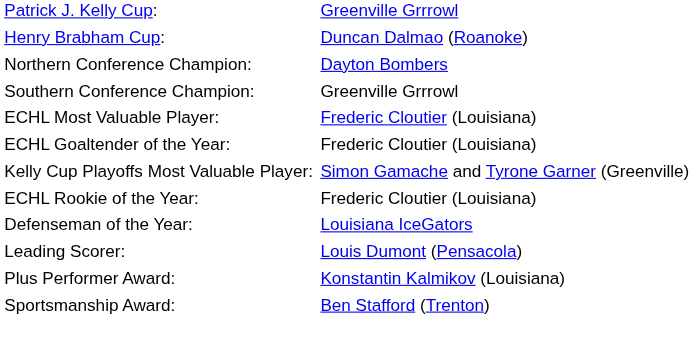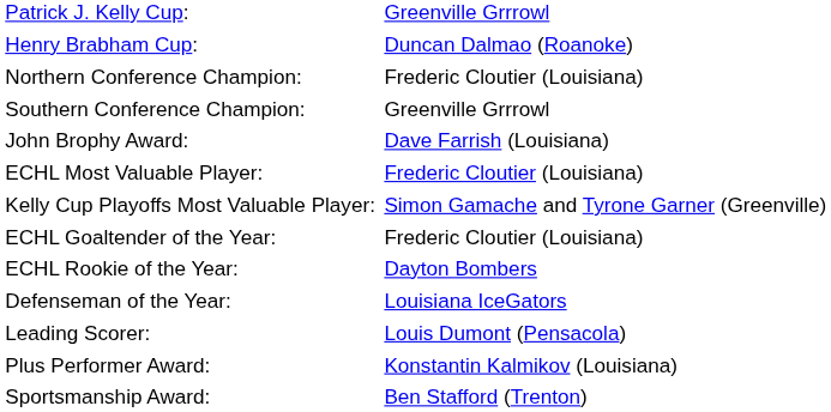 <table cellpadding="3" cellspacing="1">
 <tr>
 <td><a href='#'>Patrick J. Kelly Cup</a>:</td>
 <td><a href='#'>Greenville Grrrowl</a></td>
 </tr>
 <tr>
 <td><a href='#'>Henry Brabham Cup</a>:</td>
 <td><a href='#'>Duncan Dalmao</a> (<a href='#'>Roanoke</a>)</td>
 </tr>
 <tr>
 <td>Northern Conference Champion:</td>
-<td><a href='#'>Dayton Bombers</a></td>
+<td>Frederic Cloutier (Louisiana)</td>
 </tr>
 <tr>
 <td>Southern Conference Champion:</td>
 <td>Greenville Grrrowl</td>
 </tr>
 <tr>
+<td>John Brophy Award:</td>
+<td><a href='#'>Dave Farrish</a> (Louisiana)</td>
+</tr>
+<tr>
 <td>ECHL Most Valuable Player:</td>
 <td><a href='#'>Frederic Cloutier</a> (Louisiana)</td>
+</tr>
+<tr>
+<td>Kelly Cup Playoffs Most Valuable Player:</td>
+<td><a href='#'>Simon Gamache</a> and <a href='#'>Tyrone Garner</a> (Greenville)</td>
 </tr>
 <tr>
 <td>ECHL Goaltender of the Year:</td>
 <td>Frederic Cloutier (Louisiana)</td>
 </tr>
 <tr>
-<td>Kelly Cup Playoffs Most Valuable Player:</td>
-<td><a href='#'>Simon Gamache</a> and <a href='#'>Tyrone Garner</a> (Greenville)</td>
-</tr>
-<tr>
 <td>ECHL Rookie of the Year:</td>
-<td>Frederic Cloutier (Louisiana)</td>
+<td><a href='#'>Dayton Bombers</a></td>
 </tr>
 <tr>
 <td>Defenseman of the Year:</td>
 <td><a href='#'>Louisiana IceGators</a></td>
 </tr>
 <tr>
 <td>Leading Scorer:</td>
 <td><a href='#'>Louis Dumont</a> (<a href='#'>Pensacola</a>)</td>
 </tr>
 <tr>
 <td>Plus Performer Award:</td>
 <td><a href='#'>Konstantin Kalmikov</a> (Louisiana)</td>
 </tr>
 <tr>
 <td>Sportsmanship Award:</td>
 <td><a href='#'>Ben Stafford</a> (<a href='#'>Trenton</a>)</td>
 </tr>
 <tr>
 </tr>
 </table>
